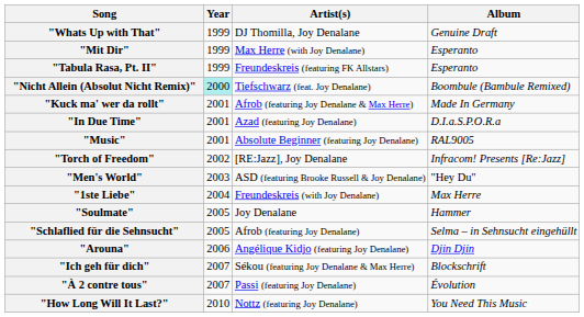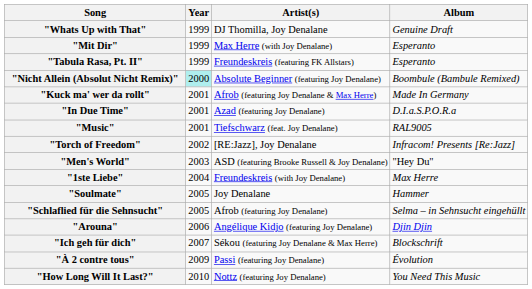 <table class="wikitable plainrowheaders">
 <tr>
 <th scope="col" style="width:17em;">Song</th>
 <th scope="col">Year</th>
 <th scope="col">Artist(s)</th>
 <th scope="col">Album</th>
 </tr>
 <tr>
 <th scope="row">"Whats Up with That"</th>
 <td>1999</td>
 <td>DJ Thomilla, Joy Denalane</td>
 <td><em>Genuine Draft</em></td>
 </tr>
 <tr>
 <th scope="row">"Mit Dir"</th>
 <td>1999</td>
 <td><a href='#'>Max Herre</a> <small>(with Joy Denalane)</small></td>
 <td><em>Esperanto</em></td>
 </tr>
 <tr>
 <th scope="row">"Tabula Rasa, Pt. II"</th>
 <td>1999</td>
 <td><a href='#'>Freundeskreis</a> <small>(featuring FK Allstars)</small></td>
 <td><em>Esperanto</em></td>
 </tr>
 <tr>
 <th scope="row">"Nicht Allein (Absolut Nicht Remix)"</th>
 <td style="background: paleturquoise;">2000</td>
-<td><a href='#'>Tiefschwarz</a> <small>(feat. Joy Denalane)</small></td>
+<td><a href='#'>Absolute Beginner</a> <small>(featuring Joy Denalane)</small></td>
 <td><em>Boombule (Bambule Remixed)</em></td>
 </tr>
 <tr>
 <th scope="row">"Kuck ma' wer da rollt"</th>
 <td>2001</td>
 <td><a href='#'>Afrob</a> <small>(featuring Joy Denalane & <a href='#'>Max Herre</a>)</small></td>
 <td><em>Made In Germany</em></td>
 </tr>
 <tr>
 <th scope="row">"In Due Time"</th>
 <td>2001</td>
 <td><a href='#'>Azad</a> <small>(featuring Joy Denalane)</small></td>
 <td><em>D.I.a.S.P.O.R.a</em></td>
 </tr>
 <tr>
 <th scope="row">"Music"</th>
 <td>2001</td>
-<td><a href='#'>Absolute Beginner</a> <small>(featuring Joy Denalane)</small></td>
+<td><a href='#'>Tiefschwarz</a> <small>(feat. Joy Denalane)</small></td>
 <td><em>RAL9005</em></td>
 </tr>
 <tr>
 <th scope="row">"Torch of Freedom"</th>
 <td>2002</td>
 <td>[RE:Jazz], Joy Denalane</td>
 <td><em>Infracom! Presents [Re:Jazz]</em></td>
 </tr>
 <tr>
 <th scope="row">"Men's World"</th>
 <td>2003</td>
 <td>ASD <small>(featuring Brooke Russell & Joy Denalane)</small></td>
 <td>"Hey Du"</td>
 </tr>
 <tr>
 <th scope="row">"1ste Liebe"</th>
 <td>2004</td>
 <td><a href='#'>Freundeskreis</a> <small>(with Joy Denalane)</small></td>
 <td><em>Max Herre</em></td>
 </tr>
 <tr>
 <th scope="row">"Soulmate"</th>
 <td>2005</td>
 <td>Joy Denalane</td>
 <td><em>Hammer</em></td>
 </tr>
 <tr>
 <th scope="row">"Schlaflied für die Sehnsucht"</th>
 <td>2005</td>
 <td>Afrob <small>(featuring Joy Denalane)</small></td>
 <td><em>Selma – in Sehnsucht eingehüllt</em></td>
 </tr>
 <tr>
 <th scope="row">"Arouna"</th>
 <td>2006</td>
 <td><a href='#'>Angélique Kidjo</a> <small>(featuring Joy Denalane)</small></td>
 <td><em><a href='#'>Djin Djin</a></em></td>
 </tr>
 <tr>
 <th scope="row">"Ich geh für dich"</th>
 <td>2007</td>
 <td>Sékou <small>(featuring Joy Denalane & Max Herre)</small></td>
 <td><em>Blockschrift</em></td>
 </tr>
 <tr>
 <th scope="row">"À 2 contre tous"</th>
-<td>2007</td>
+<td>2009</td>
 <td><a href='#'>Passi</a> <small>(featuring Joy Denalane)</small></td>
 <td><em>Évolution</em></td>
 </tr>
 <tr>
 <th scope="row">"How Long Will It Last?"</th>
 <td>2010</td>
 <td><a href='#'>Nottz</a> <small>(featuring Joy Denalane)</small></td>
 <td><em>You Need This Music </em></td>
 </tr>
 </table>
